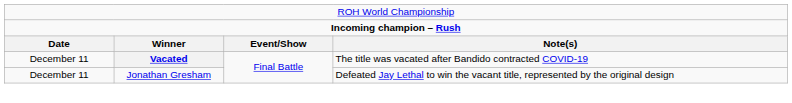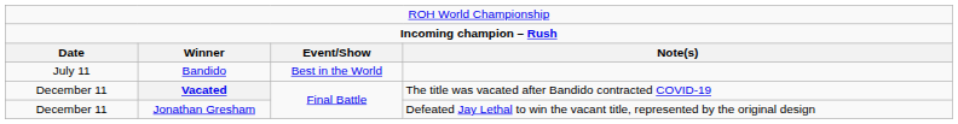 <table class="wikitable" style="text-align:center; width:100%;">
 <tr>
 <td colspan="4" style="text-align: center;"><a href='#'>ROH World Championship</a></td>
 </tr>
 <tr>
 <td colspan="4" style="text-align: center;"><strong>Incoming champion – <a href='#'>Rush</a></strong></td>
 </tr>
 <tr>
 <th width=14%>Date</th>
 <th width=14%>Winner</th>
 <th width=14%>Event/Show</th>
 <th width=58%>Note(s)</th>
 </tr>
 <tr>
+<td>July 11</td>
+<td><a href='#'>Bandido</a></td>
+<td><a href='#'>Best in the World</a></td>
+<td></td>
+</tr>
+<tr>
 <td>December 11</td>
 <th><a href='#'>Vacated</a></th>
 <td rowspan="2"><a href='#'>Final Battle</a></td>
 <td align=left>The title was vacated after Bandido contracted <a href='#'>COVID-19</a></td>
 </tr>
 <tr>
 <td>December 11</td>
 <td><a href='#'>Jonathan Gresham</a></td>
 <td align=left>Defeated <a href='#'>Jay Lethal</a> to win the vacant title, represented by the original design</td>
 </tr>
 </table>
